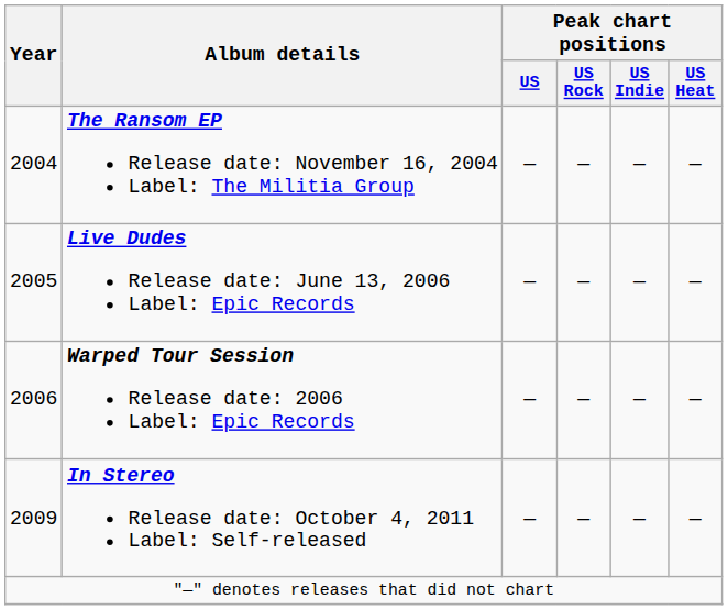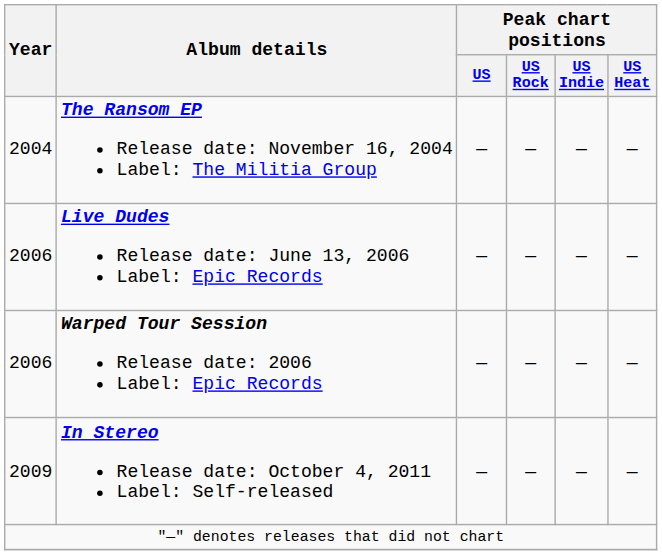 <table class="wikitable" style="text-align:center;">
 <tr>
 <th rowspan="2">Year</th>
 <th rowspan="2">Album details</th>
 <th colspan="4">Peak chart positions</th>
 </tr>
 <tr style="font-size:smaller;">
 <th width="30"><a href='#'>US</a></th>
 <th width="30"><a href='#'>US Rock</a></th>
 <th width="30"><a href='#'>US Indie</a></th>
 <th width="30"><a href='#'>US Heat</a></th>
 </tr>
 <tr>
 <td>2004</td>
 <td align="left"><strong><em><a href='#'>The Ransom EP</a></em></strong><br><ul><li>Release date: November 16, 2004</li><li>Label: <a href='#'>The Militia Group</a></li></ul></td>
 <td>—</td>
 <td>—</td>
 <td>—</td>
 <td>—</td>
 </tr>
 <tr>
-<td>2005</td>
+<td>2006</td>
 <td align="left"><strong><em><a href='#'>Live Dudes</a></em></strong><br><ul><li>Release date: June 13, 2006</li><li>Label: <a href='#'>Epic Records</a></li></ul></td>
 <td>—</td>
 <td>—</td>
 <td>—</td>
 <td>—</td>
 </tr>
 <tr>
 <td>2006</td>
 <td align="left"><strong><em>Warped Tour Session</em></strong><br><ul><li>Release date: 2006</li><li>Label: <a href='#'>Epic Records</a></li></ul></td>
 <td>—</td>
 <td>—</td>
 <td>—</td>
 <td>—</td>
 </tr>
 <tr>
 <td>2009</td>
 <td align="left"><strong><em><a href='#'>In Stereo</a></em></strong><br><ul><li>Release date: October 4, 2011</li><li>Label: Self-released</li></ul></td>
 <td>—</td>
 <td>—</td>
 <td>—</td>
 <td>—</td>
 </tr>
 <tr>
 <td colspan="10" style="font-size:8pt">"—" denotes releases that did not chart</td>
 </tr>
 <tr>
 </tr>
 </table>
